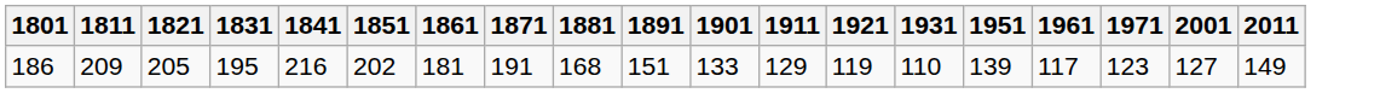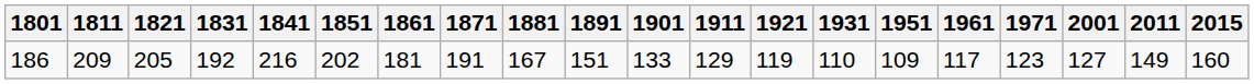 <table class="wikitable">
 <tr>
 <th>1801</th>
 <th>1811</th>
 <th>1821</th>
 <th>1831</th>
 <th>1841</th>
 <th>1851</th>
 <th>1861</th>
 <th>1871</th>
 <th>1881</th>
 <th>1891</th>
 <th>1901</th>
 <th>1911</th>
 <th>1921</th>
 <th>1931</th>
 <th>1951</th>
 <th>1961</th>
 <th>1971</th>
 <th>2001</th>
 <th>2011</th>
+<th>2015</th>
 </tr>
 <tr>
 <td>186</td>
 <td>209</td>
 <td>205</td>
-<td>195</td>
+<td>192</td>
 <td>216</td>
 <td>202</td>
 <td>181</td>
 <td>191</td>
-<td>168</td>
+<td>167</td>
 <td>151</td>
 <td>133</td>
 <td>129</td>
 <td>119</td>
 <td>110</td>
-<td>139</td>
+<td>109</td>
 <td>117</td>
 <td>123</td>
 <td>127</td>
 <td>149</td>
+<td>160</td>
 </tr>
 </table>
